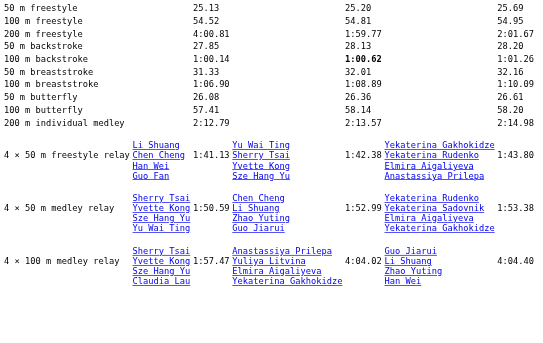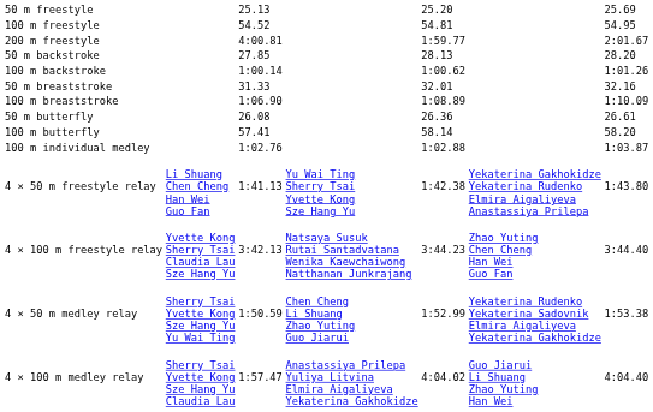 <table>
 <tr>
 <td>50 m freestyle</td>
 <td></td>
 <td>25.13<br></td>
 <td></td>
 <td>25.20</td>
 <td></td>
 <td>25.69</td>
 </tr>
 <tr>
 <td>100 m freestyle</td>
 <td></td>
 <td>54.52<br></td>
 <td></td>
 <td>54.81</td>
 <td></td>
 <td>54.95</td>
 </tr>
 <tr>
 <td>200 m freestyle</td>
 <td></td>
 <td>4:00.81<br></td>
 <td></td>
 <td>1:59.77</td>
 <td></td>
 <td>2:01.67</td>
 </tr>
 <tr>
 <td>50 m backstroke</td>
 <td></td>
 <td>27.85<br></td>
 <td></td>
 <td>28.13</td>
 <td></td>
 <td>28.20</td>
 </tr>
 <tr>
 <td>100 m backstroke</td>
 <td></td>
 <td>1:00.14<br></td>
 <td></td>
-<td><strong>1:00.62</strong></td>
+<td>1:00.62</td>
 <td></td>
 <td>1:01.26</td>
 </tr>
 <tr>
 <td>50 m breaststroke</td>
 <td></td>
 <td>31.33<br></td>
 <td></td>
 <td>32.01</td>
 <td></td>
 <td>32.16</td>
 </tr>
 <tr>
 <td>100 m breaststroke</td>
 <td></td>
 <td>1:06.90<br></td>
 <td></td>
 <td>1:08.89</td>
 <td></td>
 <td>1:10.09</td>
 </tr>
 <tr>
 <td>50 m butterfly</td>
 <td></td>
 <td>26.08<br></td>
 <td></td>
 <td>26.36</td>
 <td></td>
 <td>26.61</td>
 </tr>
 <tr>
 <td>100 m butterfly</td>
 <td></td>
 <td>57.41<br></td>
 <td></td>
 <td>58.14</td>
 <td></td>
 <td>58.20</td>
 </tr>
 <tr>
-<td>200 m individual medley</td>
+<td>100 m individual medley</td>
 <td></td>
-<td>2:12.79<br></td>
+<td>1:02.76</td>
 <td></td>
-<td>2:13.57</td>
+<td>1:02.88</td>
 <td></td>
-<td>2:14.98</td>
+<td>1:03.87</td>
 </tr>
 <tr>
 <td>4 × 50 m freestyle relay</td>
 <td><br><a href='#'>Li Shuang</a><br><a href='#'>Chen Cheng</a><br><a href='#'>Han Wei</a><br><a href='#'>Guo Fan</a></td>
 <td>1:41.13<br></td>
 <td><br><a href='#'>Yu Wai Ting</a><br><a href='#'>Sherry Tsai</a><br><a href='#'>Yvette Kong</a><br><a href='#'>Sze Hang Yu</a></td>
 <td>1:42.38</td>
 <td><br><a href='#'>Yekaterina Gakhokidze</a><br><a href='#'>Yekaterina Rudenko</a><br><a href='#'>Elmira Aigaliyeva</a><br><a href='#'>Anastassiya Prilepa</a></td>
 <td>1:43.80</td>
+</tr>
+<tr>
+<td>4 × 100 m freestyle relay</td>
+<td><br><a href='#'>Yvette Kong</a><br><a href='#'>Sherry Tsai</a><br><a href='#'>Claudia Lau</a><br><a href='#'>Sze Hang Yu</a></td>
+<td>3:42.13<br></td>
+<td><br><a href='#'>Natsaya Susuk</a><br><a href='#'>Rutai Santadvatana</a><br><a href='#'>Wenika Kaewchaiwong</a><br><a href='#'>Natthanan Junkrajang</a></td>
+<td>3:44.23</td>
+<td><br><a href='#'>Zhao Yuting</a><br><a href='#'>Chen Cheng</a><br><a href='#'>Han Wei</a><br><a href='#'>Guo Fan</a></td>
+<td>3:44.40</td>
 </tr>
 <tr>
 <td>4 × 50 m medley relay</td>
 <td><br><a href='#'>Sherry Tsai</a><br><a href='#'>Yvette Kong</a><br><a href='#'>Sze Hang Yu</a><br><a href='#'>Yu Wai Ting</a></td>
 <td>1:50.59<br></td>
 <td><br><a href='#'>Chen Cheng</a><br><a href='#'>Li Shuang</a><br><a href='#'>Zhao Yuting</a><br><a href='#'>Guo Jiarui</a></td>
 <td>1:52.99</td>
 <td><br><a href='#'>Yekaterina Rudenko</a><br><a href='#'>Yekaterina Sadovnik</a><br><a href='#'>Elmira Aigaliyeva</a><br><a href='#'>Yekaterina Gakhokidze</a></td>
 <td>1:53.38</td>
 </tr>
 <tr>
 <td>4 × 100 m medley relay</td>
 <td><br><a href='#'>Sherry Tsai</a><br><a href='#'>Yvette Kong</a><br><a href='#'>Sze Hang Yu</a><br><a href='#'>Claudia Lau</a></td>
 <td>1:57.47<br></td>
 <td><br><a href='#'>Anastassiya Prilepa</a><br><a href='#'>Yuliya Litvina</a><br><a href='#'>Elmira Aigaliyeva</a><br><a href='#'>Yekaterina Gakhokidze</a></td>
 <td>4:04.02</td>
 <td><br><a href='#'>Guo Jiarui</a><br><a href='#'>Li Shuang</a><br><a href='#'>Zhao Yuting</a><br><a href='#'>Han Wei</a></td>
 <td>4:04.40</td>
 </tr>
 </table>
